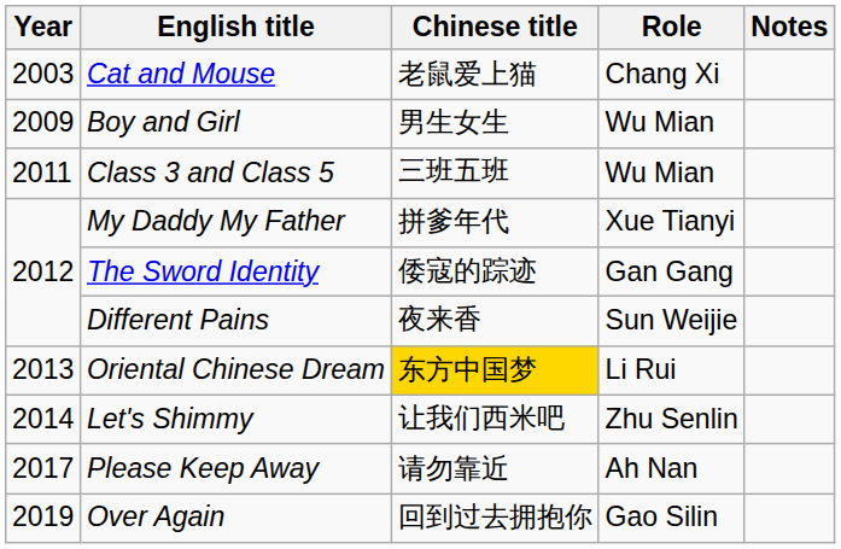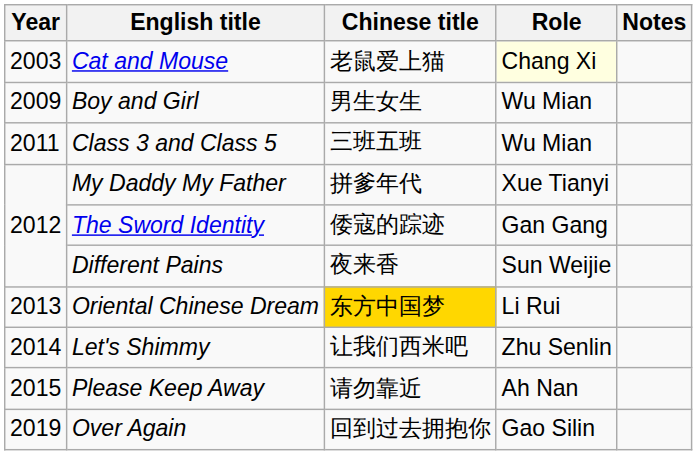 <table class="wikitable">
 <tr>
 <th>Year</th>
 <th>English title</th>
 <th>Chinese title</th>
 <th>Role</th>
 <th>Notes</th>
 </tr>
 <tr>
 <td>2003</td>
 <td><em><a href='#'>Cat and Mouse</a></em></td>
 <td>老鼠爱上猫</td>
-<td>Chang Xi</td>
+<td style="background: lightyellow;">Chang Xi</td>
 <td></td>
 </tr>
 <tr>
 <td>2009</td>
 <td><em>Boy and Girl</em></td>
 <td>男生女生</td>
 <td>Wu Mian</td>
 <td></td>
 </tr>
 <tr>
 <td>2011</td>
 <td><em>Class 3 and Class 5</em></td>
 <td>三班五班</td>
 <td>Wu Mian</td>
 <td></td>
 </tr>
 <tr>
 <td rowspan=3>2012</td>
 <td><em>My Daddy My Father</em></td>
 <td>拼爹年代</td>
 <td>Xue Tianyi</td>
 <td></td>
 </tr>
 <tr>
 <td><em><a href='#'>The Sword Identity</a></em></td>
 <td>倭寇的踪迹</td>
 <td>Gan Gang</td>
 <td></td>
 </tr>
 <tr>
 <td><em>Different Pains</em></td>
 <td>夜来香</td>
 <td>Sun Weijie</td>
 <td></td>
 </tr>
 <tr>
 <td>2013</td>
 <td><em>Oriental Chinese Dream</em></td>
 <td style="background: gold;">东方中国梦</td>
 <td>Li Rui</td>
 <td></td>
 </tr>
 <tr>
 <td>2014</td>
 <td><em>Let's Shimmy</em></td>
 <td>让我们西米吧</td>
 <td>Zhu Senlin</td>
 <td></td>
 </tr>
 <tr>
-<td>2017</td>
+<td>2015</td>
 <td><em>Please Keep Away</em></td>
 <td>请勿靠近</td>
 <td>Ah Nan</td>
 <td></td>
 </tr>
 <tr>
 <td>2019</td>
 <td><em>Over Again</em></td>
 <td>回到过去拥抱你</td>
 <td>Gao Silin</td>
 <td></td>
 </tr>
 </table>
